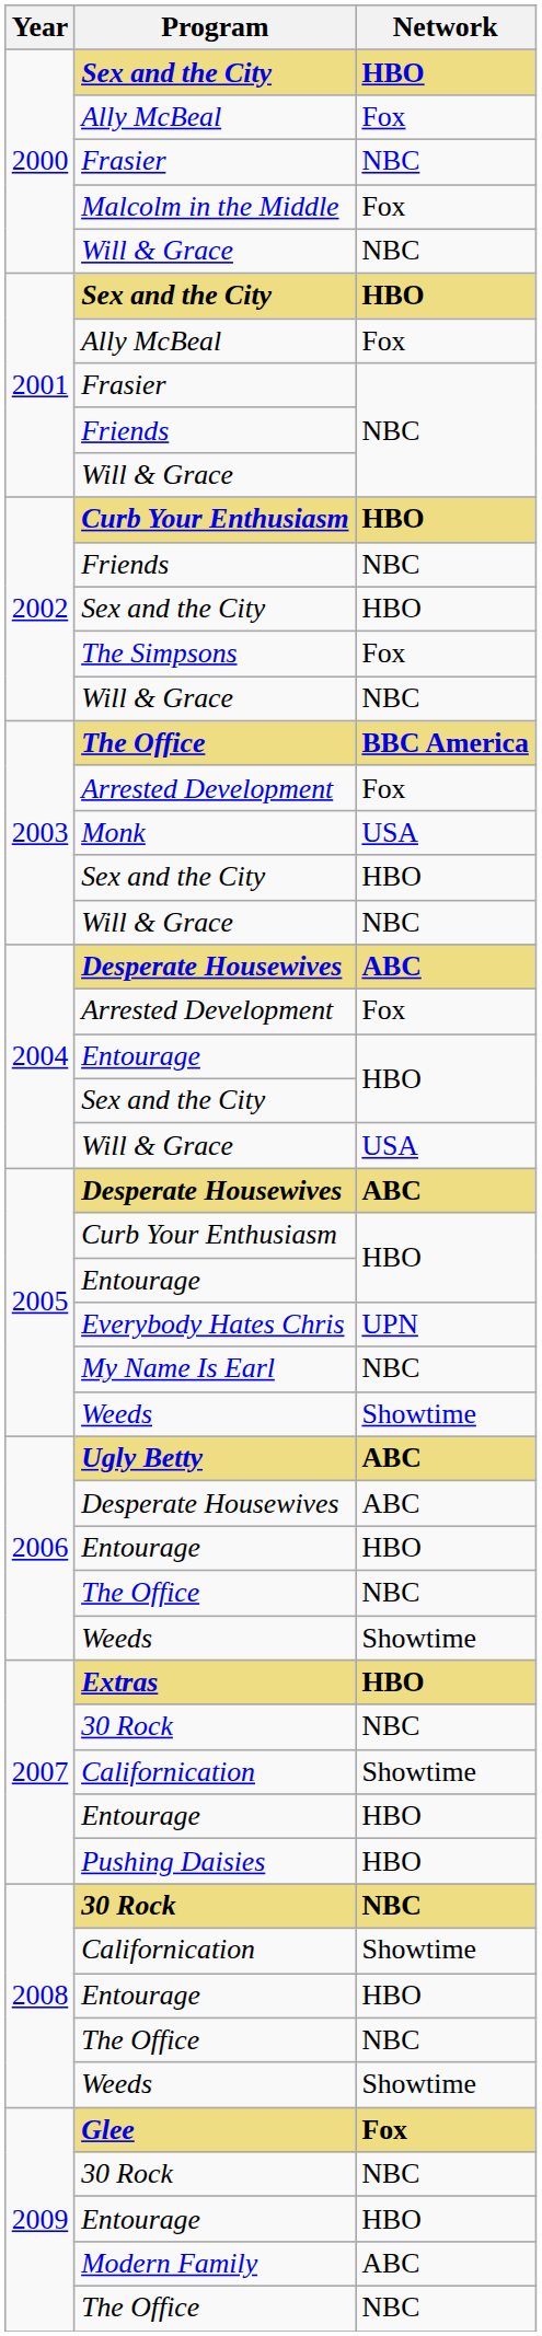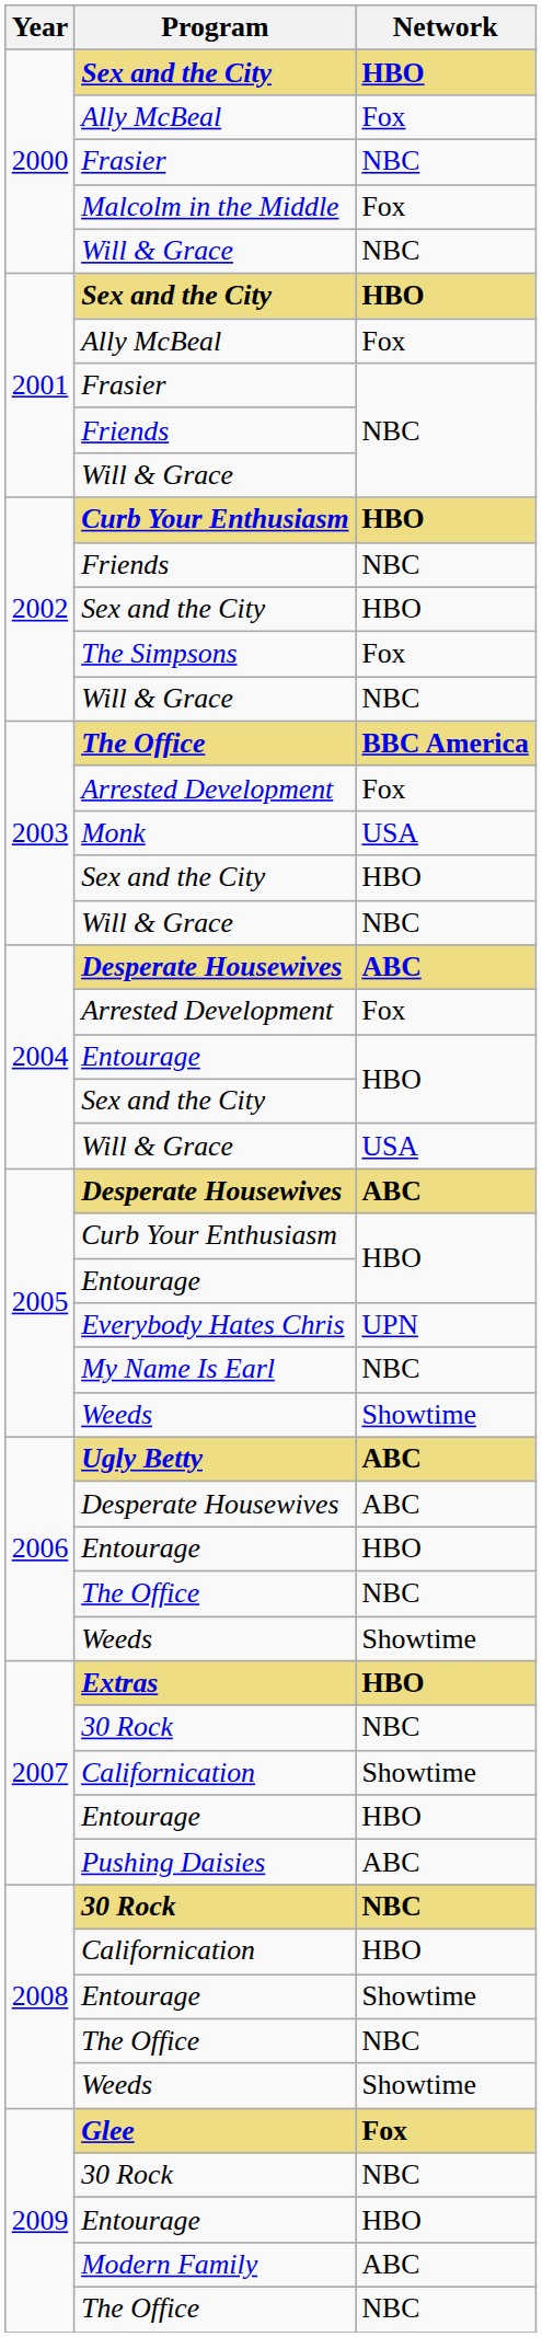 <table class="wikitable">
 <tr>
 <th>Year</th>
 <th>Program</th>
 <th>Network</th>
 </tr>
 <tr>
 <td rowspan="5" style="text-align:center"><a href='#'>2000</a></td>
 <td style="background:#EEDD82;"><strong><em><a href='#'>Sex and the City</a></em></strong></td>
 <td style="background:#EEDD82;"><strong><a href='#'>HBO</a></strong></td>
 </tr>
 <tr>
 <td><em><a href='#'>Ally McBeal</a></em></td>
 <td><a href='#'>Fox</a></td>
 </tr>
 <tr>
 <td><em><a href='#'>Frasier</a></em></td>
 <td><a href='#'>NBC</a></td>
 </tr>
 <tr>
 <td><em><a href='#'>Malcolm in the Middle</a></em></td>
 <td>Fox</td>
 </tr>
 <tr>
 <td><em><a href='#'>Will & Grace</a></em></td>
 <td>NBC</td>
 </tr>
 <tr>
 <td rowspan="5" style="text-align:center"><a href='#'>2001</a></td>
 <td style="background:#EEDD82;"><strong><em>Sex and the City</em></strong></td>
 <td style="background:#EEDD82;"><strong>HBO</strong></td>
 </tr>
 <tr>
 <td><em>Ally McBeal</em></td>
 <td>Fox</td>
 </tr>
 <tr>
 <td><em>Frasier</em></td>
 <td rowspan="3">NBC</td>
 </tr>
 <tr>
 <td><em><a href='#'>Friends</a></em></td>
 </tr>
 <tr>
 <td><em>Will & Grace</em></td>
 </tr>
 <tr>
 <td rowspan="5" style="text-align:center"><a href='#'>2002</a></td>
 <td style="background:#EEDD82;"><strong><em><a href='#'>Curb Your Enthusiasm</a></em></strong></td>
 <td style="background:#EEDD82;"><strong>HBO</strong></td>
 </tr>
 <tr>
 <td><em>Friends</em></td>
 <td>NBC</td>
 </tr>
 <tr>
 <td><em>Sex and the City</em></td>
 <td>HBO</td>
 </tr>
 <tr>
 <td><em><a href='#'>The Simpsons</a></em></td>
 <td>Fox</td>
 </tr>
 <tr>
 <td><em>Will & Grace</em></td>
 <td>NBC</td>
 </tr>
 <tr>
 <td rowspan="5" style="text-align:center"><a href='#'>2003</a></td>
 <td style="background:#EEDD82;"><strong><em><a href='#'>The Office</a></em></strong></td>
 <td style="background:#EEDD82;"><strong><a href='#'>BBC America</a></strong></td>
 </tr>
 <tr>
 <td><em><a href='#'>Arrested Development</a></em></td>
 <td>Fox</td>
 </tr>
 <tr>
 <td><em><a href='#'>Monk</a></em></td>
 <td><a href='#'>USA</a></td>
 </tr>
 <tr>
 <td><em>Sex and the City</em></td>
 <td>HBO</td>
 </tr>
 <tr>
 <td><em>Will & Grace</em></td>
 <td>NBC</td>
 </tr>
 <tr>
 <td rowspan="5" style="text-align:center"><a href='#'>2004</a></td>
 <td style="background:#EEDD82;"><strong><em><a href='#'>Desperate Housewives</a></em></strong></td>
 <td style="background:#EEDD82;"><strong><a href='#'>ABC</a></strong></td>
 </tr>
 <tr>
 <td><em>Arrested Development</em></td>
 <td>Fox</td>
 </tr>
 <tr>
 <td><em><a href='#'>Entourage</a></em></td>
 <td rowspan="2">HBO</td>
 </tr>
 <tr>
 <td><em>Sex and the City</em></td>
 </tr>
 <tr>
 <td><em>Will & Grace</em></td>
 <td><a href='#'>USA</a></td>
 </tr>
 <tr>
 <td rowspan="6" style="text-align:center"><a href='#'>2005</a></td>
 <td style="background:#EEDD82;"><strong><em>Desperate Housewives</em></strong></td>
 <td style="background:#EEDD82;"><strong>ABC</strong></td>
 </tr>
 <tr>
 <td><em>Curb Your Enthusiasm</em></td>
 <td rowspan="2">HBO</td>
 </tr>
 <tr>
 <td><em>Entourage</em></td>
 </tr>
 <tr>
 <td><em><a href='#'>Everybody Hates Chris</a></em></td>
 <td><a href='#'>UPN</a></td>
 </tr>
 <tr>
 <td><em><a href='#'>My Name Is Earl</a></em></td>
 <td>NBC</td>
 </tr>
 <tr>
 <td><em><a href='#'>Weeds</a></em></td>
 <td><a href='#'>Showtime</a></td>
 </tr>
 <tr>
 <td rowspan="5" style="text-align:center"><a href='#'>2006</a></td>
 <td style="background:#EEDD82;"><strong><em><a href='#'>Ugly Betty</a></em></strong></td>
 <td style="background:#EEDD82;"><strong>ABC</strong></td>
 </tr>
 <tr>
 <td><em>Desperate Housewives</em></td>
 <td>ABC</td>
 </tr>
 <tr>
 <td><em>Entourage</em></td>
 <td>HBO</td>
 </tr>
 <tr>
 <td><em><a href='#'>The Office</a></em></td>
 <td>NBC</td>
 </tr>
 <tr>
 <td><em>Weeds</em></td>
 <td>Showtime</td>
 </tr>
 <tr>
 <td rowspan="5" style="text-align:center"><a href='#'>2007</a></td>
 <td style="background:#EEDD82;"><strong><em><a href='#'>Extras</a></em></strong></td>
 <td style="background:#EEDD82;"><strong>HBO</strong></td>
 </tr>
 <tr>
 <td><em><a href='#'>30 Rock</a></em></td>
 <td>NBC</td>
 </tr>
 <tr>
 <td><em><a href='#'>Californication</a></em></td>
 <td>Showtime</td>
 </tr>
 <tr>
 <td><em>Entourage</em></td>
 <td>HBO</td>
 </tr>
 <tr>
 <td><em><a href='#'>Pushing Daisies</a></em></td>
-<td>HBO</td>
+<td>ABC</td>
 </tr>
 <tr>
 <td rowspan="5" style="text-align:center"><a href='#'>2008</a></td>
 <td style="background:#EEDD82;"><strong><em>30 Rock</em></strong></td>
 <td style="background:#EEDD82;"><strong>NBC</strong></td>
 </tr>
 <tr>
 <td><em>Californication</em></td>
-<td>Showtime</td>
+<td>HBO</td>
 </tr>
 <tr>
 <td><em>Entourage</em></td>
-<td>HBO</td>
+<td>Showtime</td>
 </tr>
 <tr>
 <td><em>The Office</em></td>
 <td>NBC</td>
 </tr>
 <tr>
 <td><em>Weeds</em></td>
 <td>Showtime</td>
 </tr>
 <tr>
 <td rowspan="5" style="text-align:center"><a href='#'>2009</a></td>
 <td style="background:#EEDD82;"><strong><em><a href='#'>Glee</a></em></strong></td>
 <td style="background:#EEDD82;"><strong>Fox</strong></td>
 </tr>
 <tr>
 <td><em>30 Rock</em></td>
 <td>NBC</td>
 </tr>
 <tr>
 <td><em>Entourage</em></td>
 <td>HBO</td>
 </tr>
 <tr>
 <td><em><a href='#'>Modern Family</a></em></td>
 <td>ABC</td>
 </tr>
 <tr>
 <td><em>The Office</em></td>
 <td>NBC</td>
 </tr>
 </table>
